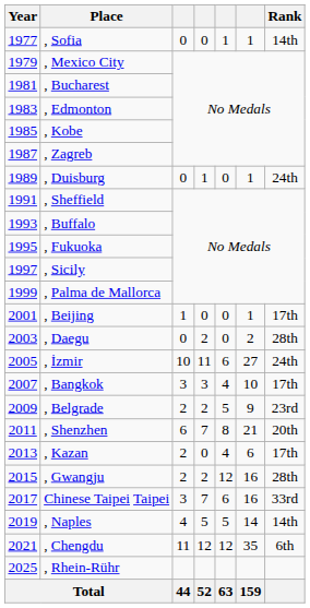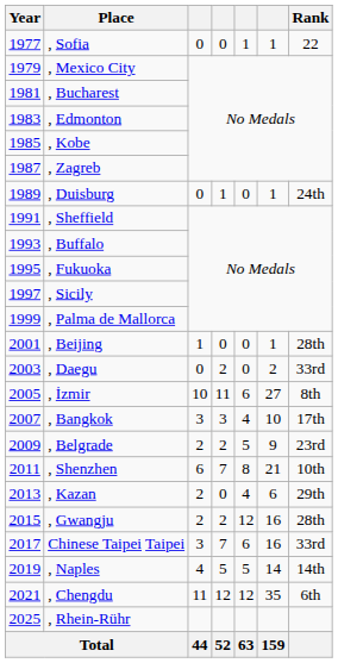 <table class="wikitable sortable" style="text-align:center;">
 <tr>
 <th>Year</th>
 <th>Place</th>
 <th></th>
 <th></th>
 <th></th>
 <th></th>
 <th>Rank</th>
 </tr>
 <tr align=center>
 <td><a href='#'>1977</a></td>
 <td align=left>, <a href='#'>Sofia</a></td>
 <td>0</td>
 <td>0</td>
 <td>1</td>
 <td>1</td>
-<td>14th</td>
+<td>22</td>
 </tr>
 <tr align=center>
 <td><a href='#'>1979</a></td>
 <td align=left>, <a href='#'>Mexico City</a></td>
 <td colspan=5; rowspan=5><em>No Medals</em></td>
 </tr>
 <tr align=center>
 <td><a href='#'>1981</a></td>
 <td align=left>, <a href='#'>Bucharest</a></td>
 </tr>
 <tr align=center>
 <td><a href='#'>1983</a></td>
 <td align=left>, <a href='#'>Edmonton</a></td>
 </tr>
 <tr align=center>
 <td><a href='#'>1985</a></td>
 <td align=left>, <a href='#'>Kobe</a></td>
 </tr>
 <tr align=center>
 <td><a href='#'>1987</a></td>
 <td align=left>, <a href='#'>Zagreb</a></td>
 </tr>
 <tr align=center>
 <td><a href='#'>1989</a></td>
 <td align=left>, <a href='#'>Duisburg</a></td>
 <td>0</td>
 <td>1</td>
 <td>0</td>
 <td>1</td>
 <td>24th</td>
 </tr>
 <tr align=center>
 <td><a href='#'>1991</a></td>
 <td align=left>, <a href='#'>Sheffield</a></td>
 <td colspan=5; rowspan=5><em>No Medals</em></td>
 </tr>
 <tr align=center>
 <td><a href='#'>1993</a></td>
 <td align=left>, <a href='#'>Buffalo</a></td>
 </tr>
 <tr align=center>
 <td><a href='#'>1995</a></td>
 <td align=left>, <a href='#'>Fukuoka</a></td>
 </tr>
 <tr align=center>
 <td><a href='#'>1997</a></td>
 <td align=left>, <a href='#'>Sicily</a></td>
 </tr>
 <tr align=center>
 <td><a href='#'>1999</a></td>
 <td align=left>, <a href='#'>Palma de Mallorca</a></td>
 </tr>
 <tr align=center>
 <td><a href='#'>2001</a></td>
 <td align=left>, <a href='#'>Beijing</a></td>
 <td>1</td>
 <td>0</td>
 <td>0</td>
 <td>1</td>
-<td>17th</td>
+<td>28th</td>
 </tr>
 <tr align=center>
 <td><a href='#'>2003</a></td>
 <td align=left>, <a href='#'>Daegu</a></td>
 <td>0</td>
 <td>2</td>
 <td>0</td>
 <td>2</td>
-<td>28th</td>
+<td>33rd</td>
 </tr>
 <tr align=center>
 <td><a href='#'>2005</a></td>
 <td align=left>, <a href='#'>İzmir</a></td>
 <td>10</td>
 <td>11</td>
 <td>6</td>
 <td>27</td>
-<td>24th</td>
+<td>8th</td>
 </tr>
 <tr align=center>
 <td><a href='#'>2007</a></td>
 <td align=left>, <a href='#'>Bangkok</a></td>
 <td>3</td>
 <td>3</td>
 <td>4</td>
 <td>10</td>
 <td>17th</td>
 </tr>
 <tr align=center>
 <td><a href='#'>2009</a></td>
 <td align=left>, <a href='#'>Belgrade</a></td>
 <td>2</td>
 <td>2</td>
 <td>5</td>
 <td>9</td>
 <td>23rd</td>
 </tr>
 <tr align=center>
 <td><a href='#'>2011</a></td>
 <td align=left>, <a href='#'>Shenzhen</a></td>
 <td>6</td>
 <td>7</td>
 <td>8</td>
 <td>21</td>
-<td>20th</td>
+<td>10th</td>
 </tr>
 <tr align=center>
 <td><a href='#'>2013</a></td>
 <td align=left>, <a href='#'>Kazan</a></td>
 <td>2</td>
 <td>0</td>
 <td>4</td>
 <td>6</td>
-<td>17th</td>
+<td>29th</td>
 </tr>
 <tr align=center>
 <td><a href='#'>2015</a></td>
 <td align=left>, <a href='#'>Gwangju</a></td>
 <td>2</td>
 <td>2</td>
 <td>12</td>
 <td>16</td>
 <td>28th</td>
 </tr>
 <tr align=center>
 <td><a href='#'>2017</a></td>
 <td align=left> <a href='#'>Chinese Taipei</a> <a href='#'>Taipei</a></td>
 <td>3</td>
 <td>7</td>
 <td>6</td>
 <td>16</td>
 <td>33rd</td>
 </tr>
 <tr align=center>
 <td><a href='#'>2019</a></td>
 <td align=left>, <a href='#'>Naples</a></td>
 <td>4</td>
 <td>5</td>
 <td>5</td>
 <td>14</td>
 <td>14th</td>
 </tr>
 <tr align=center>
 <td><a href='#'>2021</a></td>
 <td align=left>, <a href='#'>Chengdu</a></td>
 <td>11</td>
 <td>12</td>
 <td>12</td>
 <td>35</td>
 <td>6th</td>
 </tr>
 <tr align=center>
 <td><a href='#'>2025</a></td>
 <td align=left>, <a href='#'>Rhein-Rühr</a></td>
 <td></td>
 <td></td>
 <td></td>
 <td></td>
 </tr>
 <tr align=center>
 <th colspan=2>Total</th>
 <th>44</th>
 <th>52</th>
 <th>63</th>
 <th>159</th>
 <th></th>
 </tr>
 </table>
